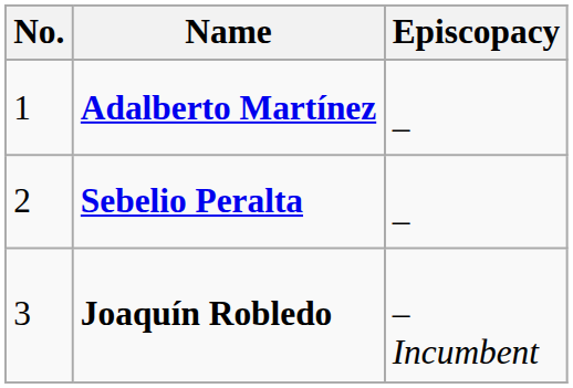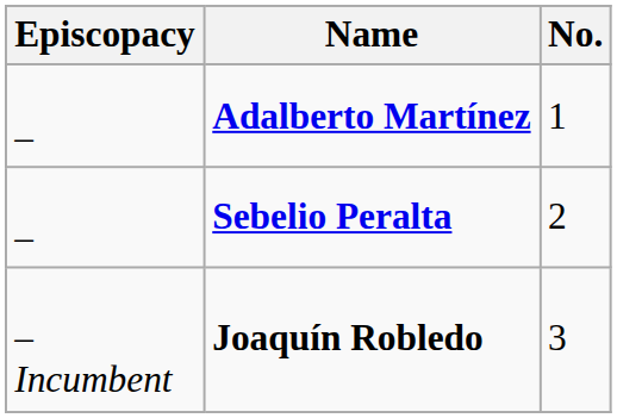 <table class="wikitable">
 <tr>
+<th>Episcopacy</th>
+<th>Name</th>
 <th>No.</th>
-<th>Name</th>
-<th>Episcopacy</th>
 </tr>
 <tr>
+<td><br>–<br></td>
+<td><a href='#'><strong>Adalberto Martínez</strong></a><br></td>
 <td>1</td>
-<td><a href='#'><strong>Adalberto Martínez</strong></a><br></td>
-<td><br>–<br></td>
 </tr>
 <tr>
+<td><br>–<br></td>
+<td><a href='#'><strong>Sebelio Peralta</strong></a><br></td>
 <td>2</td>
-<td><a href='#'><strong>Sebelio Peralta</strong></a><br></td>
-<td><br>–<br></td>
 </tr>
 <tr>
+<td><br>–<br><em>Incumbent</em></td>
+<td><strong>Joaquín Robledo</strong><br></td>
 <td>3</td>
-<td><strong>Joaquín Robledo</strong><br></td>
-<td><br>–<br><em>Incumbent</em></td>
 </tr>
 </table>
